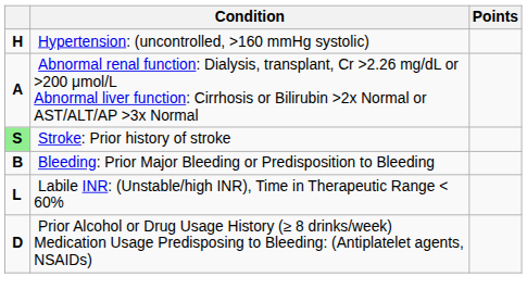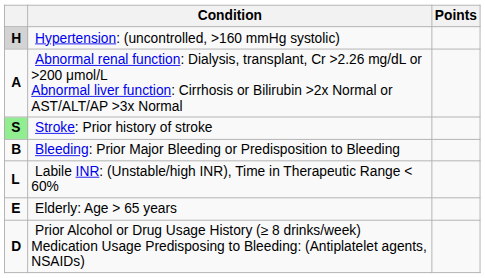 <table class="wikitable" style = "float: right; margin-left:15px; text-align:left; width:35%;">
 <tr>
 <th></th>
 <th>Condition</th>
 <th>Points</th>
 </tr>
 <tr>
-<td> <strong>H</strong> </td>
+<td style="background: lightgrey;"> <strong>H</strong> </td>
 <td> <a href='#'>Hypertension</a>: (uncontrolled, >160 mmHg systolic)</td>
 <td></td>
 </tr>
 <tr>
 <td> <strong>A</strong></td>
 <td> <a href='#'>Abnormal renal function</a>: Dialysis, transplant, Cr >2.26 mg/dL or >200 μmol/L<br><a href='#'>Abnormal liver function</a>: Cirrhosis or Bilirubin >2x Normal or AST/ALT/AP >3x Normal</td>
 <td><br></td>
 </tr>
 <tr>
 <td style="background: lightgreen;"> <strong>S</strong></td>
 <td> <a href='#'>Stroke</a>: Prior history of stroke</td>
 <td></td>
 </tr>
 <tr>
 <td> <strong>B</strong></td>
 <td> <a href='#'>Bleeding</a>: Prior Major Bleeding or Predisposition to Bleeding</td>
 <td></td>
 </tr>
 <tr>
 <td> <strong>L</strong></td>
 <td> Labile <a href='#'>INR</a>: (Unstable/high INR), Time in Therapeutic Range < 60%</td>
 <td></td>
 </tr>
 <tr>
+<td> <strong>E</strong></td>
+<td> Elderly: Age > 65 years</td>
+<td></td>
+</tr>
+<tr>
 <td> <strong>D</strong></td>
 <td> Prior Alcohol or Drug Usage History (≥ 8 drinks/week)<br>Medication Usage Predisposing to Bleeding: (Antiplatelet agents, NSAIDs)</td>
 <td><br></td>
 </tr>
 </table>
